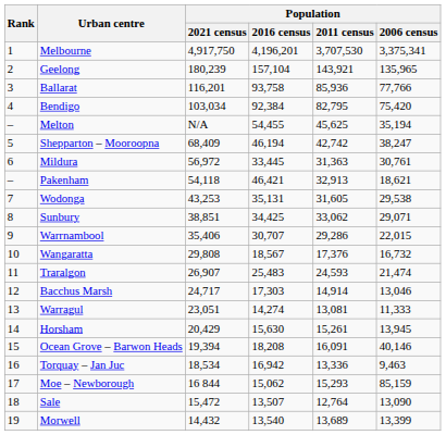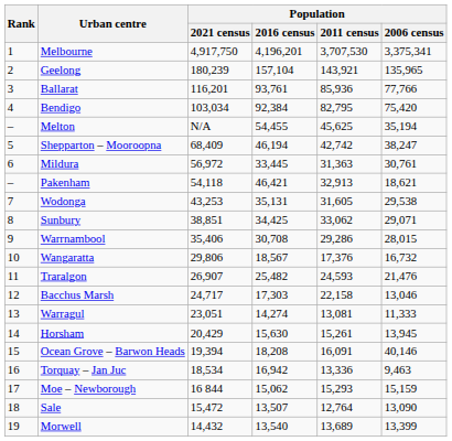 <table class="wikitable sortable">
 <tr>
 <th rowspan="2">Rank</th>
 <th rowspan="2">Urban centre</th>
 <th colspan="4">Population</th>
 </tr>
 <tr>
 <th>2021 census</th>
 <th>2016 census</th>
 <th>2011 census</th>
 <th>2006 census</th>
 </tr>
 <tr>
 <td>1</td>
 <td><a href='#'>Melbourne</a></td>
 <td>4,917,750</td>
 <td>4,196,201</td>
 <td>3,707,530</td>
 <td>3,375,341</td>
 </tr>
 <tr>
 <td>2</td>
 <td><a href='#'>Geelong</a></td>
 <td>180,239</td>
 <td>157,104</td>
 <td>143,921</td>
 <td>135,965</td>
 </tr>
 <tr>
 <td>3</td>
 <td><a href='#'>Ballarat</a></td>
 <td>116,201</td>
-<td>93,758</td>
+<td>93,761</td>
 <td>85,936</td>
 <td>77,766</td>
 </tr>
 <tr>
 <td>4</td>
 <td><a href='#'>Bendigo</a></td>
 <td>103,034</td>
 <td>92,384</td>
 <td>82,795</td>
 <td>75,420</td>
 </tr>
 <tr>
 <td>–</td>
 <td><a href='#'>Melton</a></td>
 <td>N/A</td>
 <td>54,455</td>
 <td>45,625</td>
 <td>35,194</td>
 </tr>
 <tr>
 <td>5</td>
 <td><a href='#'>Shepparton</a> – <a href='#'>Mooroopna</a></td>
 <td>68,409</td>
 <td>46,194</td>
 <td>42,742</td>
 <td>38,247</td>
 </tr>
 <tr>
 <td>6</td>
 <td><a href='#'>Mildura</a></td>
 <td>56,972</td>
 <td>33,445</td>
 <td>31,363</td>
 <td>30,761</td>
 </tr>
 <tr>
 <td>–</td>
 <td><a href='#'>Pakenham</a></td>
 <td>54,118</td>
 <td>46,421</td>
 <td>32,913</td>
 <td>18,621</td>
 </tr>
 <tr>
 <td>7</td>
 <td><a href='#'>Wodonga</a></td>
 <td>43,253</td>
 <td>35,131</td>
 <td>31,605</td>
 <td>29,538</td>
 </tr>
 <tr>
 <td>8</td>
 <td><a href='#'>Sunbury</a></td>
 <td>38,851</td>
 <td>34,425</td>
 <td>33,062</td>
 <td>29,071</td>
 </tr>
 <tr>
 <td>9</td>
 <td><a href='#'>Warrnambool</a></td>
 <td>35,406</td>
-<td>30,707</td>
+<td>30,708</td>
 <td>29,286</td>
-<td>22,015</td>
+<td>28,015</td>
 </tr>
 <tr>
 <td>10</td>
 <td><a href='#'>Wangaratta</a></td>
-<td>29,808</td>
+<td>29,806</td>
 <td>18,567</td>
 <td>17,376</td>
 <td>16,732</td>
 </tr>
 <tr>
 <td>11</td>
 <td><a href='#'>Traralgon</a></td>
 <td>26,907</td>
-<td>25,483</td>
+<td>25,482</td>
 <td>24,593</td>
-<td>21,474</td>
+<td>21,476</td>
 </tr>
 <tr>
 <td>12</td>
 <td><a href='#'>Bacchus Marsh</a></td>
 <td>24,717</td>
 <td>17,303</td>
-<td>14,914</td>
+<td>22,158</td>
 <td>13,046</td>
 </tr>
 <tr>
 <td>13</td>
 <td><a href='#'>Warragul</a></td>
 <td>23,051</td>
 <td>14,274</td>
 <td>13,081</td>
 <td>11,333</td>
 </tr>
 <tr>
 <td>14</td>
 <td><a href='#'>Horsham</a></td>
 <td>20,429</td>
 <td>15,630</td>
 <td>15,261</td>
 <td>13,945</td>
 </tr>
 <tr>
 <td>15</td>
 <td><a href='#'>Ocean Grove</a> – <a href='#'>Barwon Heads</a></td>
 <td>19,394</td>
 <td>18,208</td>
 <td>16,091</td>
 <td>40,146</td>
 </tr>
 <tr>
 <td>16</td>
 <td><a href='#'>Torquay</a> – <a href='#'>Jan Juc</a></td>
 <td>18,534</td>
 <td>16,942</td>
 <td>13,336</td>
 <td>9,463</td>
 </tr>
 <tr>
 <td>17</td>
 <td><a href='#'>Moe</a> – <a href='#'>Newborough</a></td>
 <td>16 844</td>
 <td>15,062</td>
 <td>15,293</td>
-<td>85,159</td>
+<td>15,159</td>
 </tr>
 <tr>
 <td>18</td>
 <td><a href='#'>Sale</a></td>
 <td>15,472</td>
 <td>13,507</td>
 <td>12,764</td>
 <td>13,090</td>
 </tr>
 <tr>
 <td>19</td>
 <td><a href='#'>Morwell</a></td>
 <td>14,432</td>
 <td>13,540</td>
 <td>13,689</td>
 <td>13,399</td>
 </tr>
 </table>
